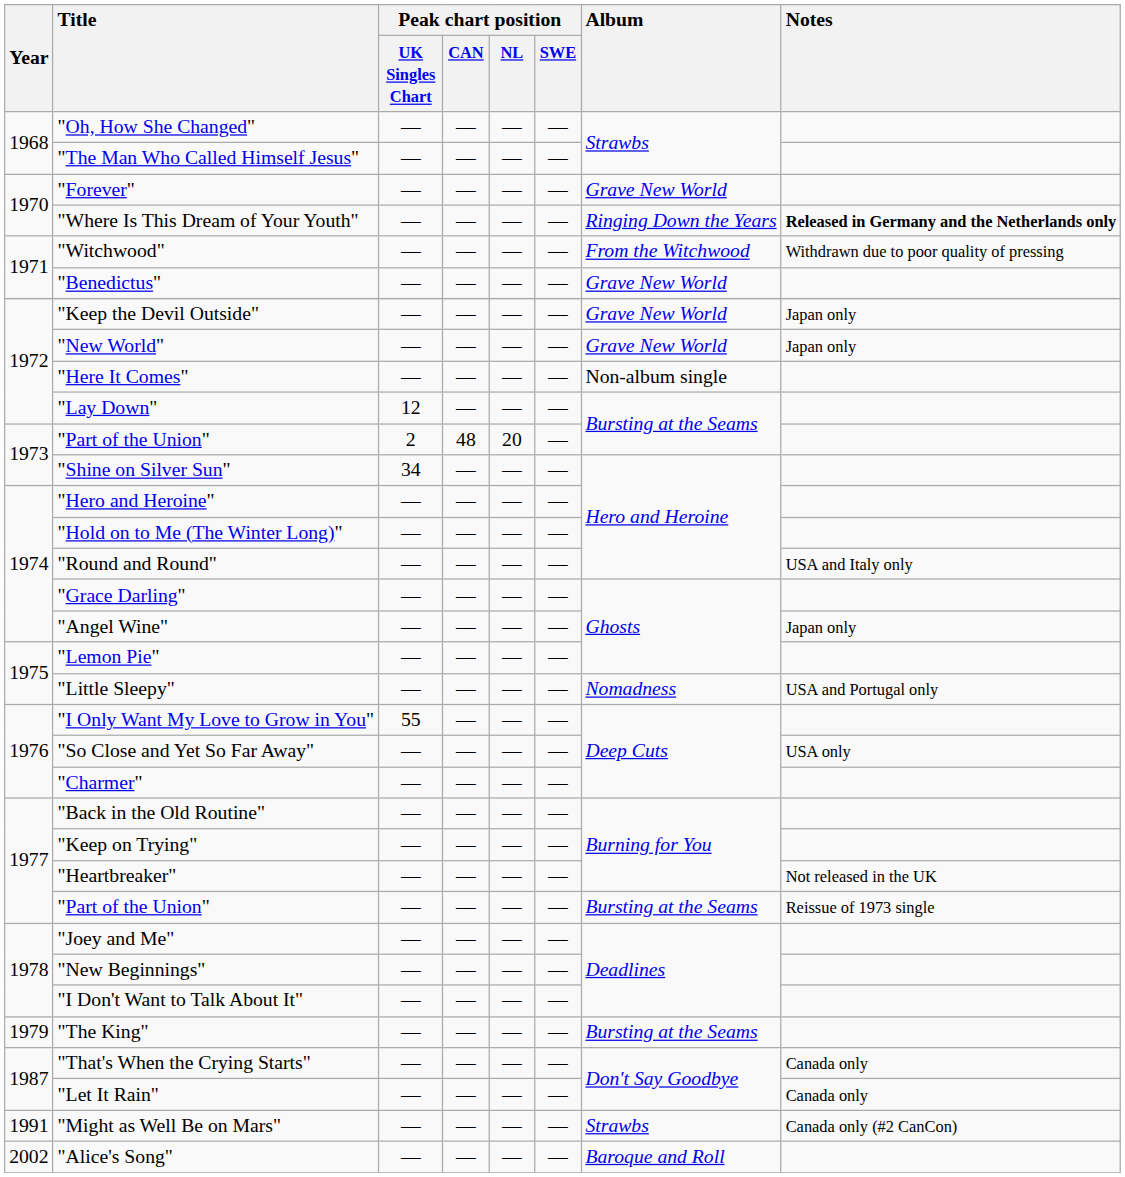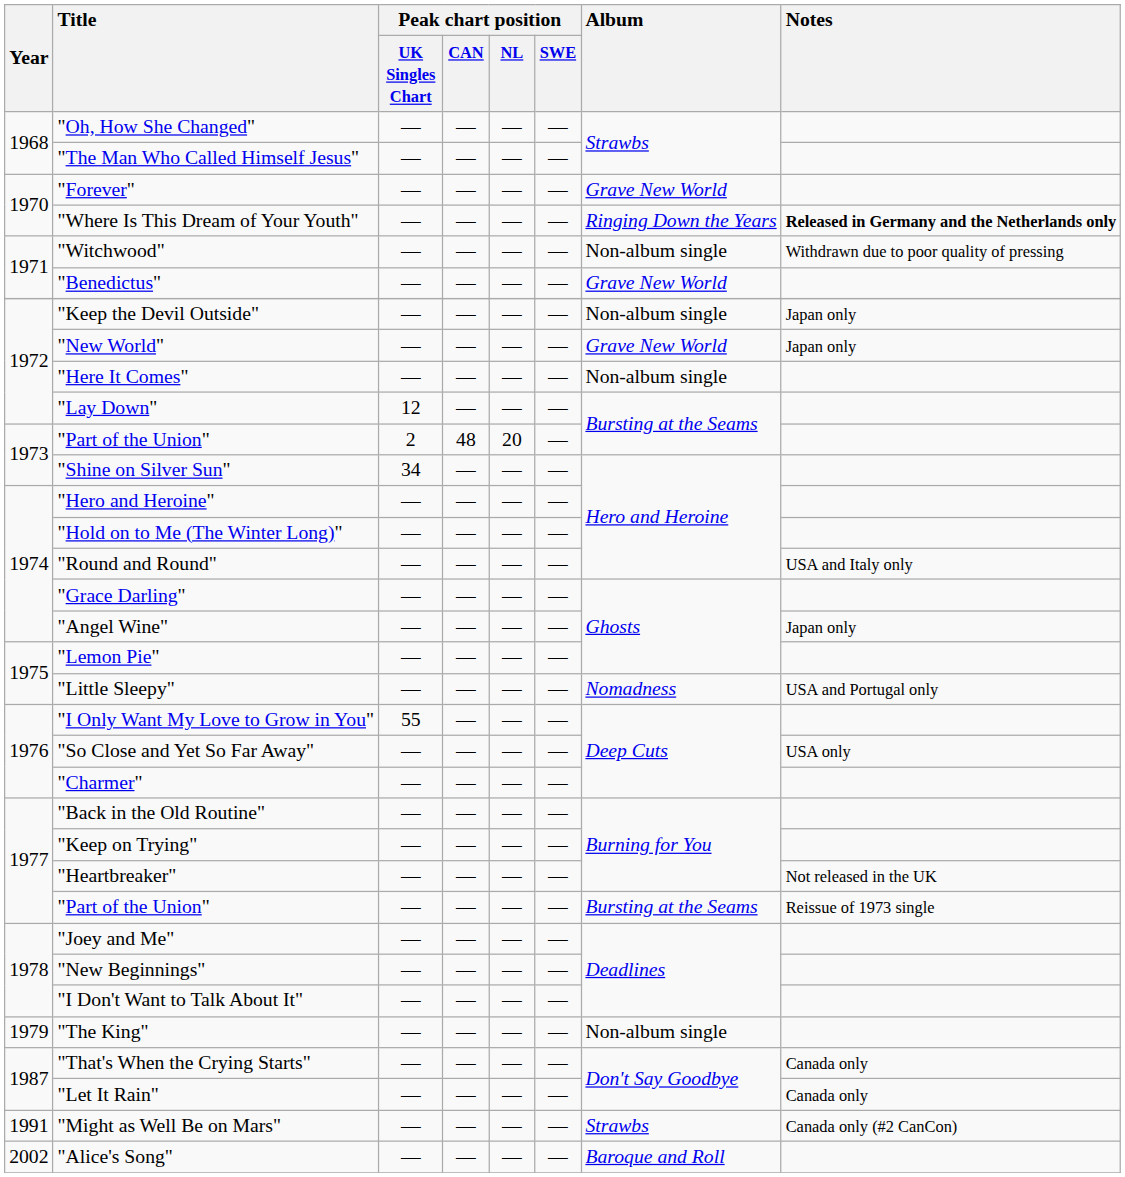 <table class="wikitable">
 <tr>
 <th rowspan=2>Year</th>
 <th rowspan="2"  style="text-align:left; vertical-align:top;">Title</th>
 <th colspan=4>Peak chart position</th>
 <th rowspan="2"  style="text-align:left; vertical-align:top;">Album</th>
 <th rowspan="2"  style="text-align:left; vertical-align:top;">Notes</th>
 </tr>
 <tr>
 <th style="vertical-align:top; text-align:center; width:45px;"><small><a href='#'>UK Singles Chart</a></small><br></th>
 <th style="vertical-align:top; text-align:center; width:30px;"><small><a href='#'>CAN</a></small><br></th>
 <th style="vertical-align:top; text-align:center; width:30px;"><small><a href='#'>NL</a></small><br></th>
 <th style="vertical-align:top; text-align:center; width:30px;"><small><a href='#'>SWE</a></small><br></th>
 </tr>
 <tr>
 <td rowspan="2">1968</td>
 <td style="text-align:left; vertical-align:top;">"<a href='#'>Oh, How She Changed</a>"</td>
 <td style="text-align:center; vertical-align:top;">—</td>
 <td style="text-align:center; vertical-align:top;">—</td>
 <td style="text-align:center; vertical-align:top;">—</td>
 <td style="text-align:center; vertical-align:top;">—</td>
 <td rowspan="2"><em><a href='#'>Strawbs</a></em></td>
 <td></td>
 </tr>
 <tr style="vertical-align:top;">
 <td style="text-align:left; ">"<a href='#'>The Man Who Called Himself Jesus</a>"</td>
 <td style="text-align:center; ">—</td>
 <td style="text-align:center; ">—</td>
 <td style="text-align:center; ">—</td>
 <td style="text-align:center; ">—</td>
 <td></td>
 </tr>
 <tr>
 <td rowspan="2">1970</td>
 <td style="text-align:left; vertical-align:top;">"<a href='#'>Forever</a>"</td>
 <td style="text-align:center; vertical-align:top;">—</td>
 <td style="text-align:center; vertical-align:top;">—</td>
 <td style="text-align:center; vertical-align:top;">—</td>
 <td style="text-align:center; vertical-align:top;">—</td>
 <td style="text-align:left; "><em><a href='#'>Grave New World</a></em></td>
 <td></td>
 </tr>
 <tr style="vertical-align:top;">
 <td style="text-align:left; ">"Where Is This Dream of Your Youth"</td>
 <td style="text-align:center; ">—</td>
 <td style="text-align:center; ">—</td>
 <td style="text-align:center; ">—</td>
 <td style="text-align:center; ">—</td>
 <td><em><a href='#'>Ringing Down the Years</a></em></td>
 <td><strong><small>Released in Germany and the Netherlands only</small></strong></td>
 </tr>
 <tr>
 <td rowspan="2">1971</td>
 <td style="text-align:left; vertical-align:top;">"Witchwood"</td>
 <td style="text-align:center; vertical-align:top;">—</td>
 <td style="text-align:center; vertical-align:top;">—</td>
 <td style="text-align:center; vertical-align:top;">—</td>
 <td style="text-align:center; vertical-align:top;">—</td>
-<td style="text-align:left; vertical-align:top;"><em><a href='#'>From the Witchwood</a></em></td>
+<td style="text-align:left; ">Non-album single</td>
 <td><small>Withdrawn due to poor quality of pressing</small></td>
 </tr>
 <tr>
 <td style="text-align:left; vertical-align:top;">"<a href='#'>Benedictus</a>"</td>
 <td style="text-align:center; vertical-align:top;">—</td>
 <td style="text-align:center; vertical-align:top;">—</td>
 <td style="text-align:center; vertical-align:top;">—</td>
 <td style="text-align:center; vertical-align:top;">—</td>
 <td style="text-align:left; vertical-align:top;"><em><a href='#'>Grave New World</a></em></td>
 <td></td>
 </tr>
 <tr>
 </tr>
 <tr style="text-align:center">
 <td rowspan="4">1972</td>
 <td style="text-align:left; ">"Keep the Devil Outside"</td>
 <td style="text-align:center; ">—</td>
 <td style="text-align:center; ">—</td>
 <td style="text-align:center; ">—</td>
 <td style="text-align:center; ">—</td>
-<td style="text-align:left; vertical-align:top;"><em><a href='#'>Grave New World</a></em></td>
+<td style="text-align:left; vertical-align:top;">Non-album single</td>
 <td style="text-align:left;"><small>Japan only</small></td>
 </tr>
 <tr style="vertical-align:top;">
 <td style="text-align:left; ">"<a href='#'>New World</a>"</td>
 <td style="text-align:center; ">—</td>
 <td style="text-align:center; ">—</td>
 <td style="text-align:center; ">—</td>
 <td style="text-align:center; ">—</td>
 <td style="text-align:left; "><em><a href='#'>Grave New World</a></em></td>
 <td><small>Japan only</small></td>
 </tr>
 <tr style="vertical-align:top;">
 <td style="text-align:left; ">"<a href='#'>Here It Comes</a>"</td>
 <td style="text-align:center; ">—</td>
 <td style="text-align:center; ">—</td>
 <td style="text-align:center; ">—</td>
 <td style="text-align:center; ">—</td>
 <td style="text-align:left; ">Non-album single</td>
 <td></td>
 </tr>
 <tr>
 <td style="text-align:left; vertical-align:top;">"<a href='#'>Lay Down</a>"</td>
 <td style="text-align:center; vertical-align:top;">12</td>
 <td style="text-align:center; vertical-align:top;">—</td>
 <td style="text-align:center; vertical-align:top;">—</td>
 <td style="text-align:center; vertical-align:top;">—</td>
 <td rowspan="2"><em><a href='#'>Bursting at the Seams</a></em></td>
 <td></td>
 </tr>
 <tr>
 <td rowspan="2">1973</td>
 <td style="text-align:left; ">"<a href='#'>Part of the Union</a>"</td>
 <td style="text-align:center; ">2</td>
 <td style="text-align:center; ">48</td>
 <td style="text-align:center; ">20</td>
 <td style="text-align:center; ">—</td>
 <td></td>
 </tr>
 <tr>
 <td style="text-align:left; vertical-align:top;">"<a href='#'>Shine on Silver Sun</a>"</td>
 <td style="text-align:center; vertical-align:top;">34</td>
 <td style="text-align:center; vertical-align:top;">—</td>
 <td style="text-align:center; vertical-align:top;">—</td>
 <td style="text-align:center; vertical-align:top;">—</td>
 <td rowspan="4"><em><a href='#'>Hero and Heroine</a></em></td>
 <td></td>
 </tr>
 <tr>
 <td rowspan="5">1974</td>
 <td style="text-align:left; vertical-align:top;">"<a href='#'>Hero and Heroine</a>"</td>
 <td style="text-align:center; vertical-align:top;">—</td>
 <td style="text-align:center; vertical-align:top;">—</td>
 <td style="text-align:center; vertical-align:top;">—</td>
 <td style="text-align:center; vertical-align:top;">—</td>
 <td></td>
 </tr>
 <tr>
 <td style="text-align:left; ">"<a href='#'>Hold on to Me (The Winter Long)</a>"</td>
 <td style="text-align:center; ">—</td>
 <td style="text-align:center; ">—</td>
 <td style="text-align:center; ">—</td>
 <td style="text-align:center; ">—</td>
 <td></td>
 </tr>
 <tr>
 <td style="text-align:left; ">"Round and Round"</td>
 <td style="text-align:center; ">—</td>
 <td style="text-align:center; ">—</td>
 <td style="text-align:center; ">—</td>
 <td style="text-align:center; ">—</td>
 <td><small>USA and Italy only</small></td>
 </tr>
 <tr>
 <td style="text-align:left; vertical-align:top;">"<a href='#'>Grace Darling</a>"</td>
 <td style="text-align:center; vertical-align:top;">—</td>
 <td style="text-align:center; vertical-align:top;">—</td>
 <td style="text-align:center; vertical-align:top;">—</td>
 <td style="text-align:center; vertical-align:top;">—</td>
 <td rowspan="3"><em><a href='#'>Ghosts</a></em></td>
 <td></td>
 </tr>
 <tr style="vertical-align:top;">
 <td style="text-align:left; ">"Angel Wine"</td>
 <td style="text-align:center; ">—</td>
 <td style="text-align:center; ">—</td>
 <td style="text-align:center; ">—</td>
 <td style="text-align:center; ">—</td>
 <td><small>Japan only</small></td>
 </tr>
 <tr>
 <td rowspan="2">1975</td>
 <td style="text-align:left; ">"<a href='#'>Lemon Pie</a>"</td>
 <td style="text-align:center; ">—</td>
 <td style="text-align:center; ">—</td>
 <td style="text-align:center; ">—</td>
 <td style="text-align:center; ">—</td>
 <td></td>
 </tr>
 <tr>
 <td style="text-align:left; vertical-align:top;">"Little Sleepy"</td>
 <td style="text-align:center; vertical-align:top;">—</td>
 <td style="text-align:center; vertical-align:top;">—</td>
 <td style="text-align:center; vertical-align:top;">—</td>
 <td style="text-align:center; vertical-align:top;">—</td>
 <td><em><a href='#'>Nomadness</a></em></td>
 <td><small>USA and Portugal only</small></td>
 </tr>
 <tr style="vertical-align:center;">
 <td rowspan="3">1976</td>
 <td style="text-align:left; ">"<a href='#'>I Only Want My Love to Grow in You</a>"</td>
 <td style="text-align:center; ">55</td>
 <td style="text-align:center; ">—</td>
 <td style="text-align:center; ">—</td>
 <td style="text-align:center; ">—</td>
 <td rowspan="3"><em><a href='#'>Deep Cuts</a></em></td>
 <td></td>
 </tr>
 <tr style="vertical-align:top;">
 <td style="text-align:left; ">"So Close and Yet So Far Away"</td>
 <td style="text-align:center; ">—</td>
 <td style="text-align:center; ">—</td>
 <td style="text-align:center; ">—</td>
 <td style="text-align:center; ">—</td>
 <td><small>USA only</small></td>
 </tr>
 <tr style="vertical-align:top;">
 <td style="text-align:left; ">"<a href='#'>Charmer</a>"</td>
 <td style="text-align:center; ">—</td>
 <td style="text-align:center; ">—</td>
 <td style="text-align:center; ">—</td>
 <td style="text-align:center; ">—</td>
 <td></td>
 </tr>
 <tr>
 <td rowspan="4">1977</td>
 <td style="text-align:left; vertical-align:top;">"Back in the Old Routine"</td>
 <td style="text-align:center; vertical-align:top;">—</td>
 <td style="text-align:center; vertical-align:top;">—</td>
 <td style="text-align:center; vertical-align:top;">—</td>
 <td style="text-align:center; vertical-align:top;">—</td>
 <td rowspan="3"><em><a href='#'>Burning for You</a></em></td>
 <td></td>
 </tr>
 <tr style="vertical-align:top;">
 <td style="text-align:left; ">"Keep on Trying"</td>
 <td style="text-align:center; ">—</td>
 <td style="text-align:center; ">—</td>
 <td style="text-align:center; ">—</td>
 <td style="text-align:center; ">—</td>
 <td></td>
 </tr>
 <tr>
 <td style="text-align:left; vertical-align:top;">"Heartbreaker"</td>
 <td style="text-align:center; vertical-align:top;">—</td>
 <td style="text-align:center; vertical-align:top;">—</td>
 <td style="text-align:center; vertical-align:top;">—</td>
 <td style="text-align:center; vertical-align:top;">—</td>
 <td><small>Not released in the UK</small></td>
 </tr>
 <tr>
 <td style="text-align:left; vertical-align:top;">"<a href='#'>Part of the Union</a>"</td>
 <td style="text-align:center; vertical-align:top;">—</td>
 <td style="text-align:center; vertical-align:top;">—</td>
 <td style="text-align:center; vertical-align:top;">—</td>
 <td style="text-align:center; vertical-align:top;">—</td>
 <td><em><a href='#'>Bursting at the Seams</a></em></td>
 <td><small>Reissue of 1973 single</small></td>
 </tr>
 <tr style="vertical-align:center;">
 <td rowspan="3">1978</td>
 <td style="text-align:left; ">"Joey and Me"</td>
 <td style="text-align:center; ">—</td>
 <td style="text-align:center; ">—</td>
 <td style="text-align:center; ">—</td>
 <td style="text-align:center; ">—</td>
 <td rowspan="3"><em><a href='#'>Deadlines</a></em></td>
 <td></td>
 </tr>
 <tr>
 <td style="text-align:left; vertical-align:top;">"New Beginnings"</td>
 <td style="text-align:center; vertical-align:top;">—</td>
 <td style="text-align:center; vertical-align:top;">—</td>
 <td style="text-align:center; vertical-align:top;">—</td>
 <td style="text-align:center; vertical-align:top;">—</td>
 <td></td>
 </tr>
 <tr>
 <td style="text-align:left; vertical-align:top;">"I Don't Want to Talk About It"</td>
 <td style="text-align:center; vertical-align:top;">—</td>
 <td style="text-align:center; vertical-align:top;">—</td>
 <td style="text-align:center; vertical-align:top;">—</td>
 <td style="text-align:center; vertical-align:top;">—</td>
 <td></td>
 </tr>
 <tr style="vertical-align:top;">
 <td style="text-align:center; ">1979</td>
 <td style="text-align:left; ">"The King"</td>
 <td style="text-align:center; ">—</td>
 <td style="text-align:center; ">—</td>
 <td style="text-align:center; ">—</td>
 <td style="text-align:center; ">—</td>
-<td><em><a href='#'>Bursting at the Seams</a></em></td>
+<td>Non-album single</td>
 <td></td>
 </tr>
 <tr>
 <td rowspan="2">1987</td>
 <td style="text-align:left; ">"That's When the Crying Starts"</td>
 <td style="text-align:center; ">—</td>
 <td style="text-align:center; ">—</td>
 <td style="text-align:center; ">—</td>
 <td style="text-align:center; ">—</td>
 <td rowspan="2"><em><a href='#'>Don't Say Goodbye</a></em></td>
 <td><small>Canada only</small></td>
 </tr>
 <tr>
 <td style="text-align:left; ">"Let It Rain"</td>
 <td style="text-align:center; ">—</td>
 <td style="text-align:center; ">—</td>
 <td style="text-align:center; ">—</td>
 <td style="text-align:center; ">—</td>
 <td><small>Canada only</small></td>
 </tr>
 <tr>
 <td style="text-align:center; ">1991</td>
 <td style="text-align:left; ">"Might as Well Be on Mars"</td>
 <td style="text-align:center; ">—</td>
 <td style="text-align:center; ">—</td>
 <td style="text-align:center; ">—</td>
 <td style="text-align:center; ">—</td>
 <td><em><a href='#'>Strawbs</a></em></td>
 <td><small>Canada only (#2 CanCon)</small></td>
 </tr>
 <tr>
 <td style="text-align:center; ">2002</td>
 <td style="text-align:left; ">"Alice's Song"</td>
 <td style="text-align:center; ">—</td>
 <td style="text-align:center; ">—</td>
 <td style="text-align:center; ">—</td>
 <td style="text-align:center; ">—</td>
 <td><em><a href='#'>Baroque and Roll</a></em></td>
 <td></td>
 </tr>
 <tr>
 </tr>
 </table>
